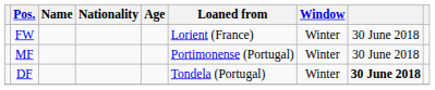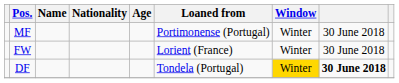 <table class="wikitable sortable" style="text-align:center;">
 <tr>
 <th scope=col></th>
 <th scope=col><a href='#'>Pos.</a></th>
 <th scope=col>Name</th>
 <th scope=col>Nationality</th>
 <th scope=col>Age</th>
 <th scope=col>Loaned from</th>
 <th scope=col><a href='#'>Window</a></th>
 <th scope=col></th>
 <th scope=col class=unsortable></th>
 </tr>
 <tr>
 <td></td>
+<td><a href='#'>MF</a></td>
+<td align=left></td>
+<td align=left></td>
+<td></td>
+<td align=left><a href='#'>Portimonense</a> (Portugal)</td>
+<td>Winter</td>
+<td>30 June 2018</td>
+<td></td>
+</tr>
+<tr>
+<td></td>
 <td><a href='#'>FW</a></td>
 <td align=left></td>
 <td align=left></td>
 <td></td>
 <td align=left><a href='#'>Lorient</a> (France)</td>
 <td>Winter</td>
 <td>30 June 2018</td>
 <td></td>
 </tr>
 <tr>
 <td></td>
-<td><a href='#'>MF</a></td>
-<td align=left></td>
-<td align=left></td>
-<td></td>
-<td align=left><a href='#'>Portimonense</a> (Portugal)</td>
-<td>Winter</td>
-<td>30 June 2018</td>
-<td></td>
-</tr>
-<tr>
-<td></td>
 <td><a href='#'>DF</a></td>
 <td align=left></td>
 <td align=left></td>
 <td></td>
 <td align=left><a href='#'>Tondela</a> (Portugal)</td>
-<td>Winter</td>
+<td style="background: gold;">Winter</td>
 <td><strong>30 June 2018</strong></td>
 <td></td>
 </tr>
 <tr>
 </tr>
 </table>
